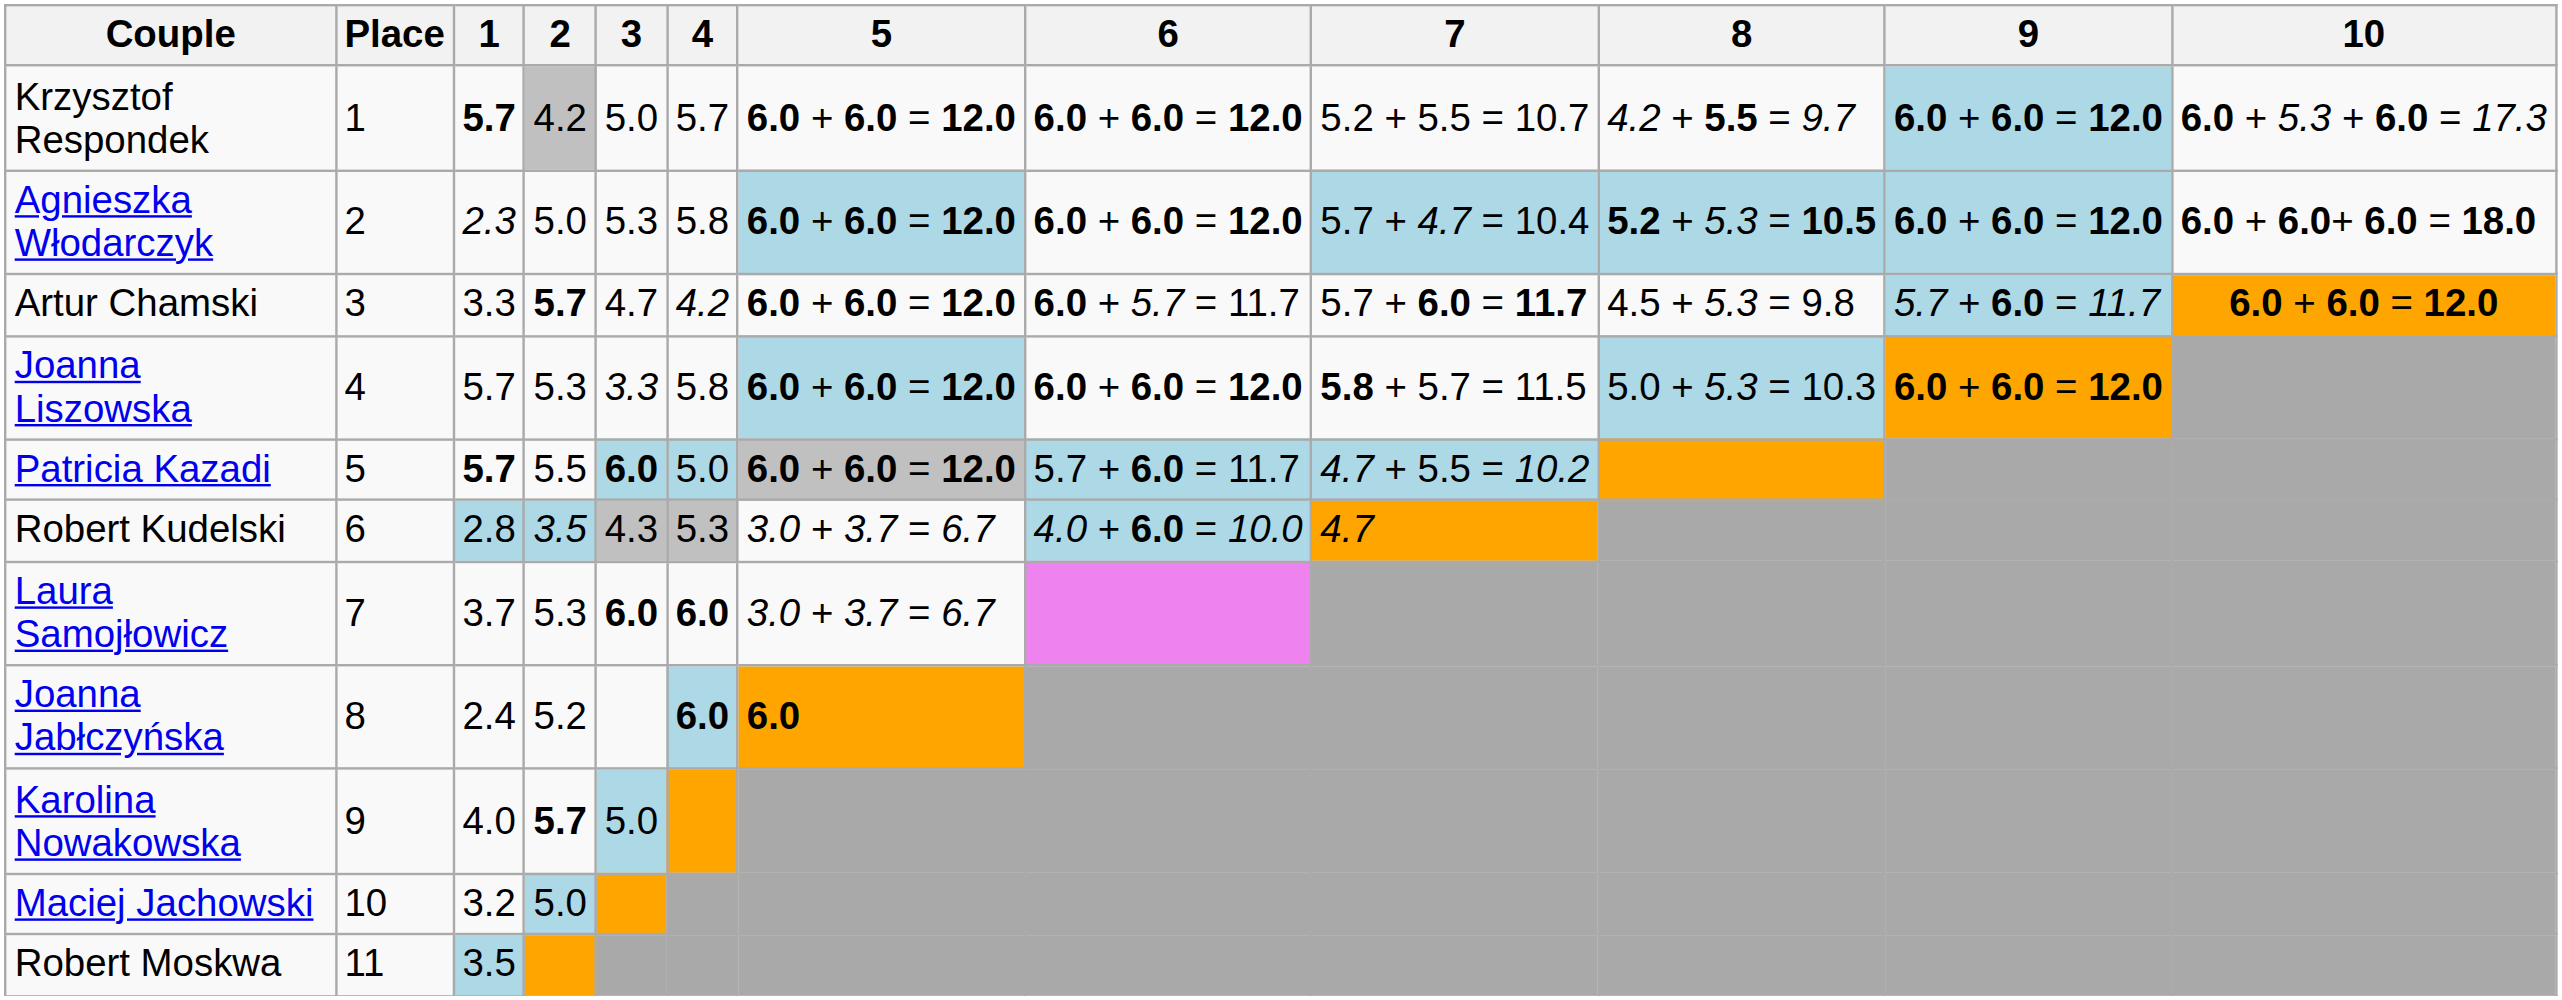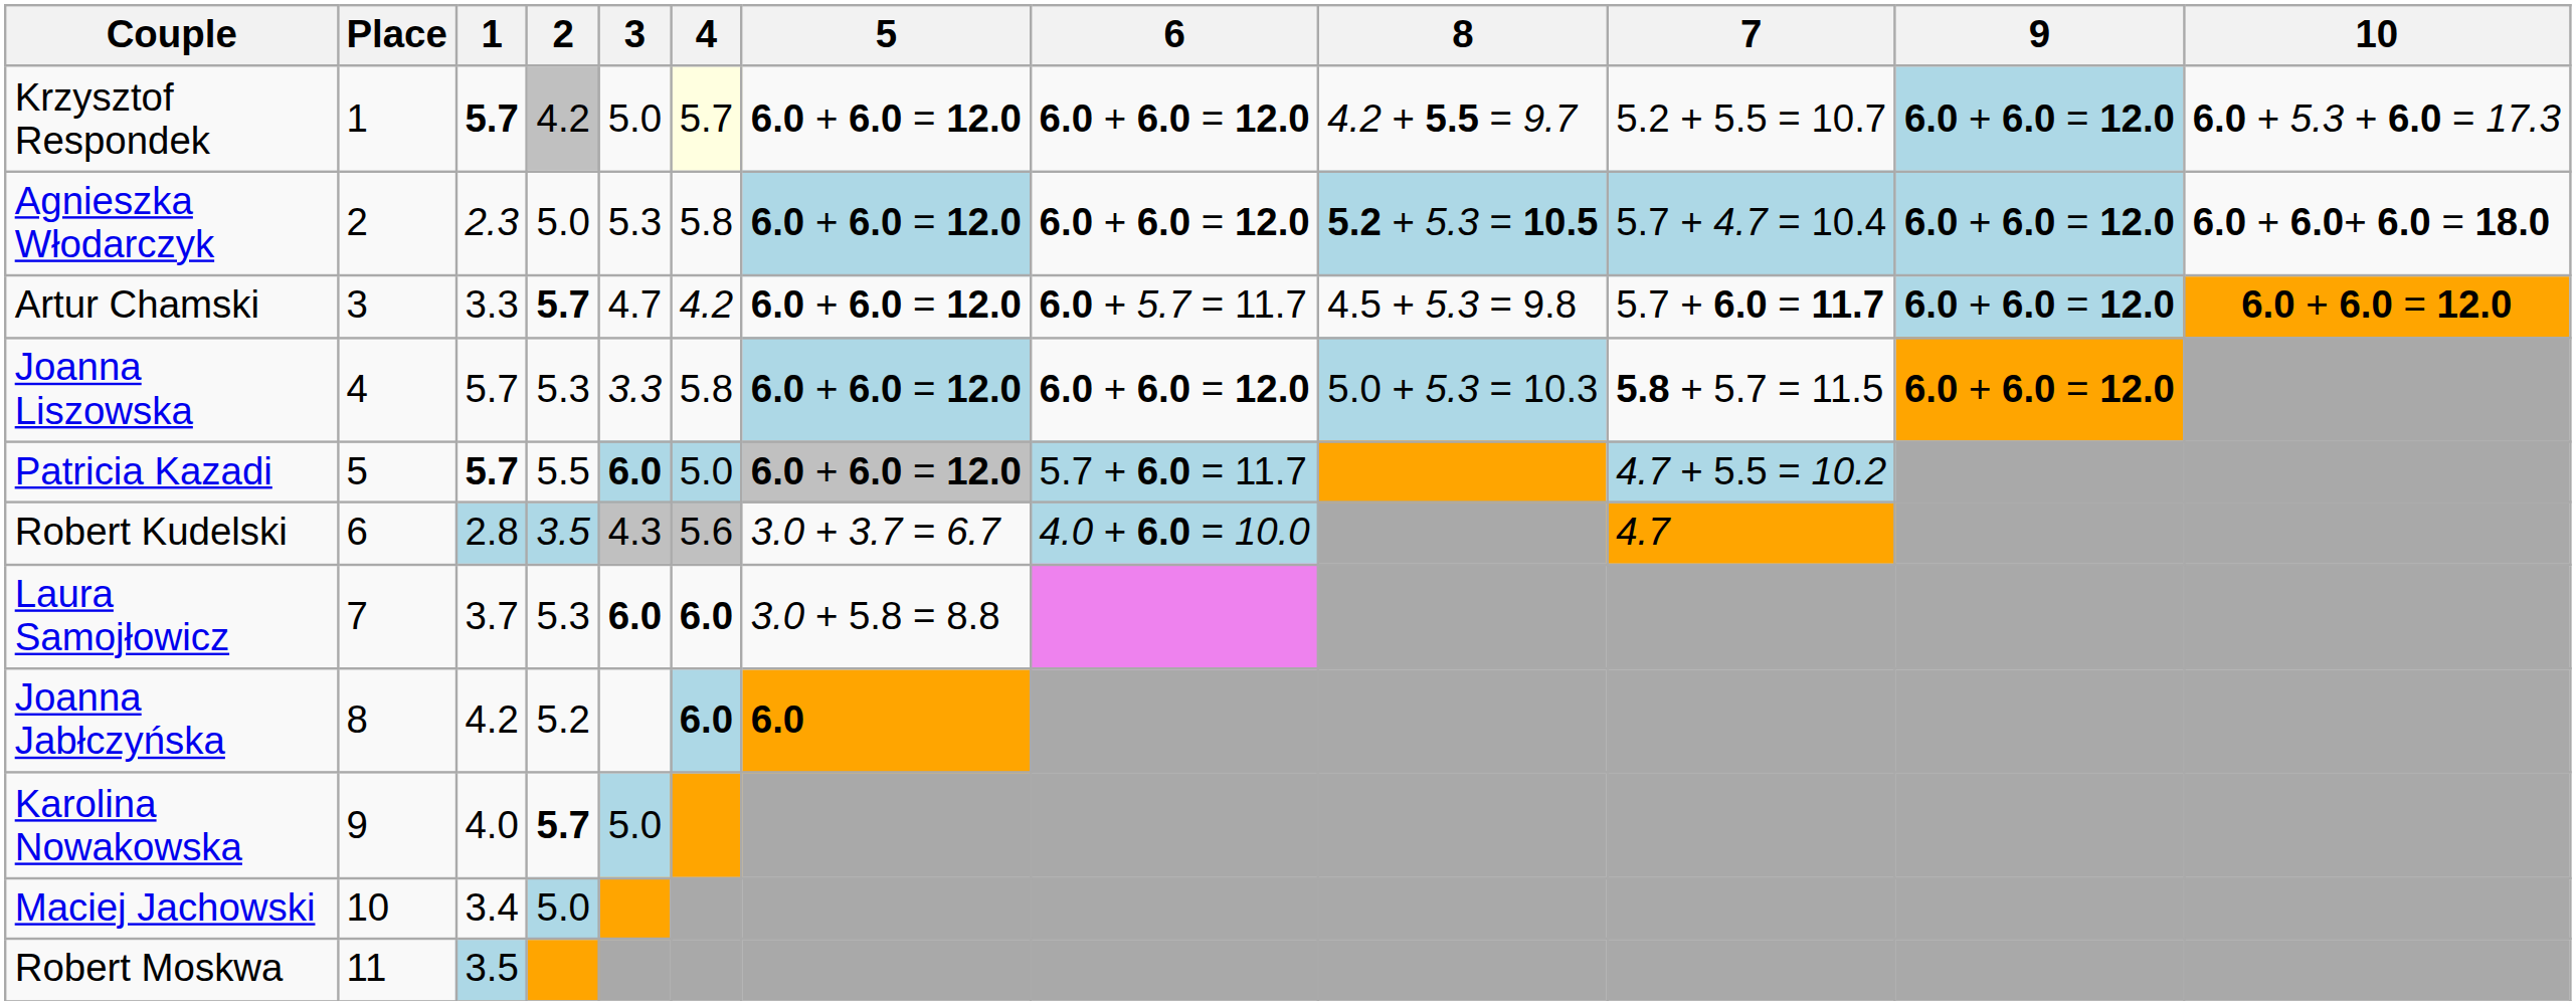 <table class="wikitable sortable" style="margin:auto;">
 <tr>
 <th style="width:130px;">Couple</th>
 <th>Place</th>
 <th>1</th>
 <th>2</th>
 <th>3</th>
 <th>4</th>
 <th>5</th>
 <th>6</th>
+<th>8</th>
 <th>7</th>
-<th>8</th>
 <th>9</th>
 <th>10</th>
 </tr>
 <tr>
 <td>Krzysztof Respondek</td>
 <td>1</td>
 <td><span><strong>5.7</strong></span></td>
 <td style="background:silver;">4.2</td>
 <td>5.0</td>
-<td>5.7</td>
+<td style="background: lightyellow;">5.7</td>
 <td><span><strong>6.0</strong></span> + <span><strong>6.0</strong></span> = <span><strong>12.0</strong></span></td>
 <td><span><strong>6.0</strong></span> + <span><strong>6.0</strong></span> = <span><strong>12.0</strong></span></td>
+<td><span><em>4.2</em></span> + <span><strong>5.5</strong></span> = <span><em>9.7</em></span></td>
 <td>5.2 + 5.5 = 10.7</td>
-<td><span><em>4.2</em></span> + <span><strong>5.5</strong></span> = <span><em>9.7</em></span></td>
 <td style="background:lightblue;"><span><strong>6.0</strong></span> + <span><strong>6.0</strong></span> = <span><strong>12.0</strong></span></td>
 <td><span><strong>6.0</strong></span> + <span><em>5.3</em></span> + <span><strong>6.0</strong></span> = <span><em>17.3</em></span></td>
 </tr>
 <tr>
 <td><a href='#'>Agnieszka Włodarczyk</a></td>
 <td>2</td>
 <td><span><em>2.3</em></span></td>
 <td>5.0</td>
 <td>5.3</td>
 <td>5.8</td>
 <td style="background:lightblue;"><span><strong>6.0</strong></span> + <span><strong>6.0</strong></span> = <span><strong>12.0</strong></span></td>
 <td><span><strong>6.0</strong></span> + <span><strong>6.0</strong></span> = <span><strong>12.0</strong></span></td>
+<td style="background:lightblue;"><span><strong>5.2</strong></span> + <span><em>5.3</em></span> = <span><strong>10.5</strong></span></td>
 <td style="background:lightblue;">5.7 + <span><em>4.7</em></span> = 10.4</td>
-<td style="background:lightblue;"><span><strong>5.2</strong></span> + <span><em>5.3</em></span> = <span><strong>10.5</strong></span></td>
 <td style="background:lightblue;"><span><strong>6.0</strong></span> + <span><strong>6.0</strong></span> = <span><strong>12.0</strong></span></td>
 <td><span><strong>6.0</strong></span> + <span><strong>6.0</strong></span>+ <span><strong>6.0</strong></span> = <span><strong>18.0</strong></span></td>
 </tr>
 <tr>
 <td>Artur Chamski</td>
 <td>3</td>
 <td>3.3</td>
 <td><span><strong>5.7</strong></span></td>
 <td>4.7</td>
 <td><span><em>4.2</em></span></td>
 <td><span><strong>6.0</strong></span> + <span><strong>6.0</strong></span> = <span><strong>12.0</strong></span></td>
 <td><span><strong>6.0</strong></span> + <span><em>5.7</em></span> = 11.7</td>
+<td>4.5 + <span><em>5.3</em></span> = 9.8</td>
 <td>5.7 + <span><strong>6.0</strong></span> = <span><strong>11.7</strong></span></td>
-<td>4.5 + <span><em>5.3</em></span> = 9.8</td>
-<td style="background:lightblue;"><span><em>5.7</em></span> + <span><strong>6.0</strong></span> = <span><em>11.7</em></span></td>
+<td style="background:lightblue;"><span><strong>6.0</strong></span> + <span><strong>6.0</strong></span> = <span><strong>12.0</strong></span></td>
 <td style="background:orange; text-align:center;"><span><strong>6.0</strong></span> + <span><strong>6.0</strong></span> = <span><strong>12.0</strong></span></td>
 </tr>
 <tr>
 <td><a href='#'>Joanna Liszowska</a></td>
 <td>4</td>
 <td>5.7</td>
 <td>5.3</td>
 <td><span><em>3.3</em></span></td>
 <td>5.8</td>
 <td style="background:lightblue;"><span><strong>6.0</strong></span> + <span><strong>6.0</strong></span> = <span><strong>12.0</strong></span></td>
 <td><span><strong>6.0</strong></span> + <span><strong>6.0</strong></span> = <span><strong>12.0</strong></span></td>
+<td style="background:lightblue;">5.0 + <span><em>5.3</em></span> = 10.3</td>
 <td><span><strong>5.8</strong></span> + 5.7 = 11.5</td>
-<td style="background:lightblue;">5.0 + <span><em>5.3</em></span> = 10.3</td>
 <td style="background:orange;"><span><strong>6.0</strong></span> + <span><strong>6.0</strong></span> = <span><strong>12.0</strong></span></td>
 <td style="background:darkgrey;"></td>
 </tr>
 <tr>
 <td><a href='#'>Patricia Kazadi</a></td>
 <td>5</td>
 <td><span><strong>5.7</strong></span></td>
 <td>5.5</td>
 <td style="background:lightblue;"><span><strong>6.0</strong></span></td>
 <td style="background:lightblue;">5.0</td>
 <td style="background:silver;"><span><strong>6.0</strong></span> + <span><strong>6.0</strong></span> = <span><strong>12.0</strong></span></td>
 <td style="background:lightblue;">5.7 + <span><strong>6.0</strong></span> = 11.7</td>
+<td style="background:orange;"></td>
 <td style="background:lightblue;"><span><em>4.7</em></span> + 5.5 = <span><em>10.2</em></span></td>
-<td style="background:orange;"></td>
 <td style="background:darkgrey;"></td>
 <td style="background:darkgrey;"></td>
 </tr>
 <tr>
 <td>Robert Kudelski</td>
 <td>6</td>
 <td style="background:lightblue;">2.8</td>
 <td style="background:lightblue;"><span><em>3.5</em></span></td>
 <td style="background:silver;">4.3</td>
-<td style="background:silver;">5.3</td>
+<td style="background:silver;">5.6</td>
 <td><span><em>3.0</em></span> + <span><em>3.7</em></span> = <span><em>6.7</em></span></td>
 <td style="background:lightblue;"><span><em>4.0</em></span> + <span><strong>6.0</strong></span> = <span><em>10.0</em></span></td>
+<td style="background:darkgrey;"></td>
 <td style="background:orange;"><span><em>4.7</em></span></td>
-<td style="background:darkgrey;"></td>
 <td style="background:darkgrey;"></td>
 <td style="background:darkgrey;"></td>
 </tr>
 <tr>
 <td><a href='#'>Laura Samojłowicz</a></td>
 <td>7</td>
 <td>3.7</td>
 <td>5.3</td>
 <td><span><strong>6.0</strong></span></td>
 <td><span><strong>6.0</strong></span></td>
-<td><span><em>3.0</em></span> + <span><em>3.7</em></span> = <span><em>6.7</em></span></td>
+<td><span><em>3.0</em></span> + 5.8 = 8.8</td>
 <td style="background:violet;"></td>
 <td style="background:darkgrey;"></td>
 <td style="background:darkgrey;"></td>
 <td style="background:darkgrey;"></td>
 <td style="background:darkgrey;"></td>
 </tr>
 <tr>
 <td><a href='#'>Joanna Jabłczyńska</a></td>
 <td>8</td>
-<td>2.4</td>
+<td>4.2</td>
 <td>5.2</td>
 <td></td>
 <td style="background:lightblue;"><span><strong>6.0</strong></span></td>
 <td style="background:orange;"><span><strong>6.0</strong></span></td>
 <td style="background:darkgrey;"></td>
 <td style="background:darkgrey;"></td>
 <td style="background:darkgrey;"></td>
 <td style="background:darkgrey;"></td>
 <td style="background:darkgrey;"></td>
 </tr>
 <tr>
 <td><a href='#'>Karolina Nowakowska</a></td>
 <td>9</td>
 <td>4.0</td>
 <td><span><strong>5.7</strong></span></td>
 <td style="background:lightblue;">5.0</td>
 <td style="background:orange;"></td>
 <td style="background:darkgrey;"></td>
 <td style="background:darkgrey;"></td>
 <td style="background:darkgrey;"></td>
 <td style="background:darkgrey;"></td>
 <td style="background:darkgrey;"></td>
 <td style="background:darkgrey;"></td>
 </tr>
 <tr>
 <td><a href='#'>Maciej Jachowski</a></td>
 <td>10</td>
-<td>3.2</td>
+<td>3.4</td>
 <td style="background:lightblue;">5.0</td>
 <td style="background:orange;"></td>
 <td style="background:darkgrey;"></td>
 <td style="background:darkgrey;"></td>
 <td style="background:darkgrey;"></td>
 <td style="background:darkgrey;"></td>
 <td style="background:darkgrey;"></td>
 <td style="background:darkgrey;"></td>
 <td style="background:darkgrey;"></td>
 </tr>
 <tr>
 <td>Robert Moskwa</td>
 <td>11</td>
 <td style="background:lightblue;">3.5</td>
 <td style="background:orange;"></td>
 <td style="background:darkgrey;"></td>
 <td style="background:darkgrey;"></td>
 <td style="background:darkgrey;"></td>
 <td style="background:darkgrey;"></td>
 <td style="background:darkgrey;"></td>
 <td style="background:darkgrey;"></td>
 <td style="background:darkgrey;"></td>
 <td style="background:darkgrey;"></td>
 </tr>
 </table>
